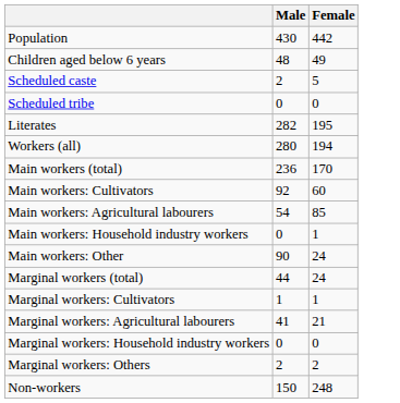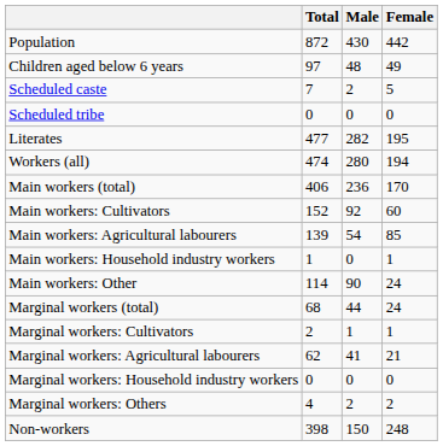 <table class="wikitable sortable">
 <tr>
 <th></th>
+<th>Total</th>
 <th>Male</th>
 <th>Female</th>
 </tr>
 <tr>
 <td>Population</td>
+<td>872</td>
 <td>430</td>
 <td>442</td>
 </tr>
 <tr>
 <td>Children aged below 6 years</td>
+<td>97</td>
 <td>48</td>
 <td>49</td>
 </tr>
 <tr>
 <td><a href='#'>Scheduled caste</a></td>
+<td>7</td>
 <td>2</td>
 <td>5</td>
 </tr>
 <tr>
 <td><a href='#'>Scheduled tribe</a></td>
 <td>0</td>
 <td>0</td>
+<td>0</td>
 </tr>
 <tr>
 <td>Literates</td>
+<td>477</td>
 <td>282</td>
 <td>195</td>
 </tr>
 <tr>
 <td>Workers (all)</td>
+<td>474</td>
 <td>280</td>
 <td>194</td>
 </tr>
 <tr>
 <td>Main workers (total)</td>
+<td>406</td>
 <td>236</td>
 <td>170</td>
 </tr>
 <tr>
 <td>Main workers: Cultivators</td>
+<td>152</td>
 <td>92</td>
 <td>60</td>
 </tr>
 <tr>
 <td>Main workers: Agricultural labourers</td>
+<td>139</td>
 <td>54</td>
 <td>85</td>
 </tr>
 <tr>
 <td>Main workers: Household industry workers</td>
+<td>1</td>
 <td>0</td>
 <td>1</td>
 </tr>
 <tr>
 <td>Main workers: Other</td>
+<td>114</td>
 <td>90</td>
 <td>24</td>
 </tr>
 <tr>
 <td>Marginal workers (total)</td>
+<td>68</td>
 <td>44</td>
 <td>24</td>
 </tr>
 <tr>
 <td>Marginal workers: Cultivators</td>
+<td>2</td>
 <td>1</td>
 <td>1</td>
 </tr>
 <tr>
 <td>Marginal workers: Agricultural labourers</td>
+<td>62</td>
 <td>41</td>
 <td>21</td>
 </tr>
 <tr>
 <td>Marginal workers: Household industry workers</td>
 <td>0</td>
 <td>0</td>
+<td>0</td>
 </tr>
 <tr>
 <td>Marginal workers: Others</td>
+<td>4</td>
 <td>2</td>
 <td>2</td>
 </tr>
 <tr>
 <td>Non-workers</td>
+<td>398</td>
 <td>150</td>
 <td>248</td>
 </tr>
 </table>
